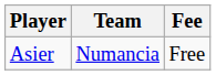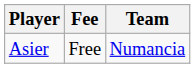 <table class="wikitable">
 <tr>
 <th>Player</th>
+<th>Fee</th>
 <th>Team</th>
-<th>Fee</th>
 </tr>
 <tr>
 <td> <a href='#'>Asier</a></td>
+<td>Free</td>
 <td> <a href='#'>Numancia</a></td>
-<td>Free</td>
 </tr>
 </table>
